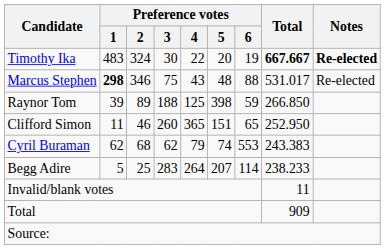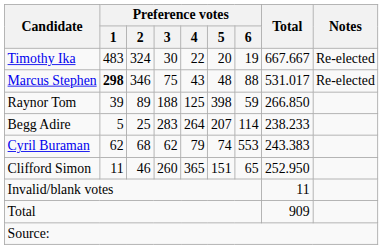 <table class=wikitable style=text-align:right>
 <tr>
 <th rowspan=2>Candidate</th>
 <th colspan=6>Preference votes</th>
 <th rowspan=2>Total</th>
 <th rowspan=2>Notes</th>
 </tr>
 <tr>
 <th>1</th>
 <th>2</th>
 <th>3</th>
 <th>4</th>
 <th>5</th>
 <th>6</th>
 </tr>
 <tr>
 <td align=left><a href='#'>Timothy Ika</a></td>
 <td>483</td>
 <td>324</td>
 <td>30</td>
 <td>22</td>
 <td>20</td>
 <td>19</td>
-<td><strong>667.667</strong></td>
-<td align=left><strong>Re-elected</strong></td>
+<td>667.667</td>
+<td align=left>Re-elected</td>
 </tr>
 <tr>
 <td align=left><a href='#'>Marcus Stephen</a></td>
 <td><strong>298</strong></td>
 <td>346</td>
 <td>75</td>
 <td>43</td>
 <td>48</td>
 <td>88</td>
 <td>531.017</td>
 <td align=left>Re-elected</td>
 </tr>
 <tr>
 <td align=left>Raynor Tom</td>
 <td>39</td>
 <td>89</td>
 <td>188</td>
 <td>125</td>
 <td>398</td>
 <td>59</td>
 <td>266.850</td>
 <td></td>
 </tr>
 <tr>
-<td align=left>Clifford Simon</td>
-<td>11</td>
-<td>46</td>
-<td>260</td>
-<td>365</td>
-<td>151</td>
-<td>65</td>
-<td>252.950</td>
+<td align=left>Begg Adire</td>
+<td>5</td>
+<td>25</td>
+<td>283</td>
+<td>264</td>
+<td>207</td>
+<td>114</td>
+<td>238.233</td>
 <td></td>
 </tr>
 <tr>
 <td align=left><a href='#'>Cyril Buraman</a></td>
 <td>62</td>
 <td>68</td>
 <td>62</td>
 <td>79</td>
 <td>74</td>
 <td>553</td>
 <td>243.383</td>
 <td></td>
 </tr>
 <tr>
-<td align=left>Begg Adire</td>
-<td>5</td>
-<td>25</td>
-<td>283</td>
-<td>264</td>
-<td>207</td>
-<td>114</td>
-<td>238.233</td>
+<td align=left>Clifford Simon</td>
+<td>11</td>
+<td>46</td>
+<td>260</td>
+<td>365</td>
+<td>151</td>
+<td>65</td>
+<td>252.950</td>
 <td></td>
 </tr>
 <tr>
 <td align=left colspan=7>Invalid/blank votes</td>
 <td>11</td>
 <td></td>
 </tr>
 <tr>
 <td align=left colspan=7>Total</td>
 <td>909</td>
 <td></td>
 </tr>
 <tr>
 <td align=left colspan=9>Source: </td>
 </tr>
 </table>
